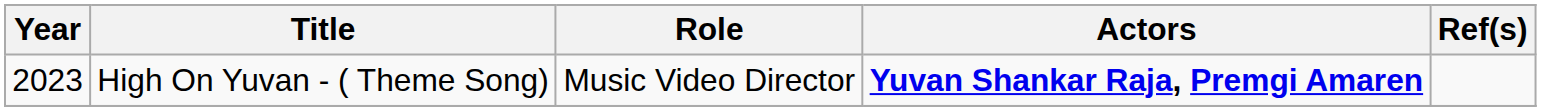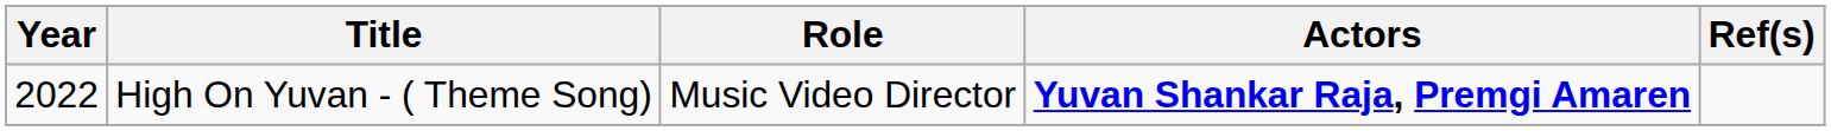 <table class="wikitable plainrowheaders" style="text-align: left;">
 <tr>
 <th scope="col">Year</th>
 <th scope="col">Title</th>
 <th scope="col">Role</th>
 <th scope="col">Actors</th>
 <th scope="col" class="unsortable">Ref(s)</th>
 </tr>
 <tr>
-<td>2023</td>
+<td>2022</td>
 <td>High On Yuvan - ( Theme Song)</td>
 <td>Music Video Director</td>
 <td><strong><a href='#'>Yuvan Shankar Raja</a>, <a href='#'>Premgi Amaren</a></strong></td>
 <td></td>
 </tr>
 <tr>
 </tr>
 </table>
